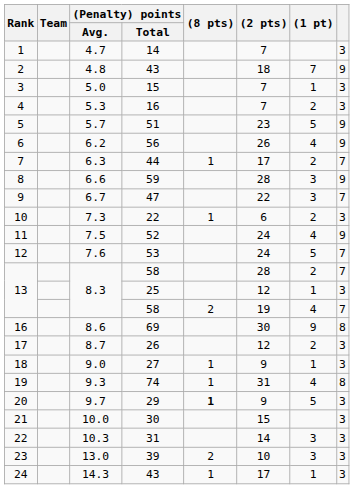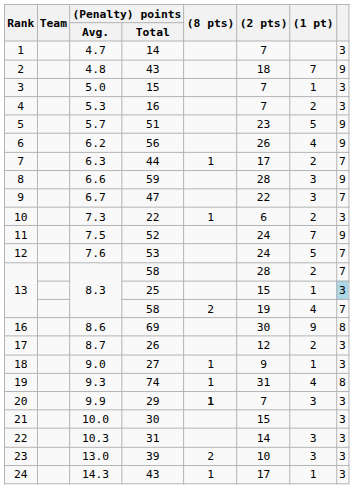 <table class="wikitable sortable" style="text-align: center;">
 <tr>
 <th rowspan="2">Rank</th>
 <th rowspan="2">Team</th>
 <th colspan="2">(Penalty) points</th>
 <th rowspan="2"> (8 pts)</th>
 <th rowspan="2"> (2 pts)</th>
 <th rowspan="2"> (1 pt)</th>
 <th rowspan="2"></th>
 </tr>
 <tr>
 <th>Avg.</th>
 <th>Total</th>
 </tr>
 <tr>
 <td>1</td>
 <td style="text-align: left;"></td>
 <td>4.7</td>
 <td>14</td>
 <td></td>
 <td>7</td>
 <td></td>
 <td>3</td>
 </tr>
 <tr>
 <td>2</td>
 <td style="text-align: left;"></td>
 <td>4.8</td>
 <td>43</td>
 <td></td>
 <td>18</td>
 <td>7</td>
 <td>9</td>
 </tr>
 <tr>
 <td>3</td>
 <td style="text-align: left;"></td>
 <td>5.0</td>
 <td>15</td>
 <td></td>
 <td>7</td>
 <td>1</td>
 <td>3</td>
 </tr>
 <tr>
 <td>4</td>
 <td style="text-align: left;"></td>
 <td>5.3</td>
 <td>16</td>
 <td></td>
 <td>7</td>
 <td>2</td>
 <td>3</td>
 </tr>
 <tr>
 <td>5</td>
 <td style="text-align: left;"></td>
 <td>5.7</td>
 <td>51</td>
 <td></td>
 <td>23</td>
 <td>5</td>
 <td>9</td>
 </tr>
 <tr>
 <td>6</td>
 <td style="text-align: left;"></td>
 <td>6.2</td>
 <td>56</td>
 <td></td>
 <td>26</td>
 <td>4</td>
 <td>9</td>
 </tr>
 <tr>
 <td>7</td>
 <td style="text-align: left;"></td>
 <td>6.3</td>
 <td>44</td>
 <td>1</td>
 <td>17</td>
 <td>2</td>
 <td>7</td>
 </tr>
 <tr>
 <td>8</td>
 <td style="text-align: left;"></td>
 <td>6.6</td>
 <td>59</td>
 <td></td>
 <td>28</td>
 <td>3</td>
 <td>9</td>
 </tr>
 <tr>
 <td>9</td>
 <td style="text-align: left;"></td>
 <td>6.7</td>
 <td>47</td>
 <td></td>
 <td>22</td>
 <td>3</td>
 <td>7</td>
 </tr>
 <tr>
 <td>10</td>
 <td style="text-align: left;"></td>
 <td>7.3</td>
 <td>22</td>
 <td>1</td>
 <td>6</td>
 <td>2</td>
 <td>3</td>
 </tr>
 <tr>
 <td>11</td>
 <td style="text-align: left;"></td>
 <td>7.5</td>
 <td>52</td>
 <td></td>
 <td>24</td>
-<td>4</td>
+<td>7</td>
 <td>9</td>
 </tr>
 <tr>
 <td>12</td>
 <td style="text-align: left;"></td>
 <td>7.6</td>
 <td>53</td>
 <td></td>
 <td>24</td>
 <td>5</td>
 <td>7</td>
 </tr>
 <tr>
 <td rowspan="3">13</td>
 <td style="text-align: left;"></td>
 <td rowspan="3">8.3</td>
 <td>58</td>
 <td></td>
 <td>28</td>
 <td>2</td>
 <td>7</td>
 </tr>
 <tr>
 <td style="text-align: left;"></td>
 <td>25</td>
 <td></td>
-<td>12</td>
+<td>15</td>
 <td>1</td>
-<td>3</td>
+<td style="background: lightblue;">3</td>
 </tr>
 <tr>
 <td style="text-align: left;"></td>
 <td>58</td>
 <td>2</td>
 <td>19</td>
 <td>4</td>
 <td>7</td>
 </tr>
 <tr>
 <td>16</td>
 <td style="text-align: left;"></td>
 <td>8.6</td>
 <td>69</td>
 <td></td>
 <td>30</td>
 <td>9</td>
 <td>8</td>
 </tr>
 <tr>
 <td>17</td>
 <td style="text-align: left;"></td>
 <td>8.7</td>
 <td>26</td>
 <td></td>
 <td>12</td>
 <td>2</td>
 <td>3</td>
 </tr>
 <tr>
 <td>18</td>
 <td style="text-align: left;"></td>
 <td>9.0</td>
 <td>27</td>
 <td>1</td>
 <td>9</td>
 <td>1</td>
 <td>3</td>
 </tr>
 <tr>
 <td>19</td>
 <td style="text-align: left;"></td>
 <td>9.3</td>
 <td>74</td>
 <td>1</td>
 <td>31</td>
 <td>4</td>
 <td>8</td>
 </tr>
 <tr>
 <td>20</td>
 <td style="text-align: left;"></td>
-<td>9.7</td>
+<td>9.9</td>
 <td>29</td>
 <td><strong>1</strong></td>
-<td>9</td>
-<td>5</td>
+<td>7</td>
+<td>3</td>
 <td>3</td>
 </tr>
 <tr>
 <td>21</td>
 <td style="text-align: left;"></td>
 <td>10.0</td>
 <td>30</td>
 <td></td>
 <td>15</td>
 <td></td>
 <td>3</td>
 </tr>
 <tr>
 <td>22</td>
 <td style="text-align: left;"></td>
 <td>10.3</td>
 <td>31</td>
 <td></td>
 <td>14</td>
 <td>3</td>
 <td>3</td>
 </tr>
 <tr>
 <td>23</td>
 <td style="text-align: left;"></td>
 <td>13.0</td>
 <td>39</td>
 <td>2</td>
 <td>10</td>
 <td>3</td>
 <td>3</td>
 </tr>
 <tr>
 <td>24</td>
 <td style="text-align: left;"></td>
 <td>14.3</td>
 <td>43</td>
 <td>1</td>
 <td>17</td>
 <td>1</td>
 <td>3</td>
 </tr>
 </table>
